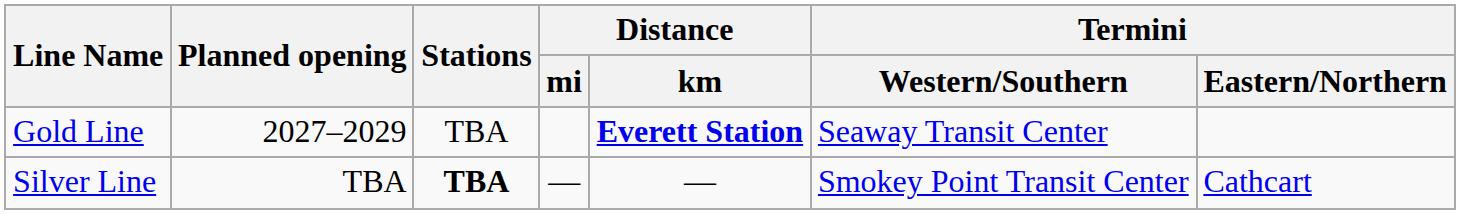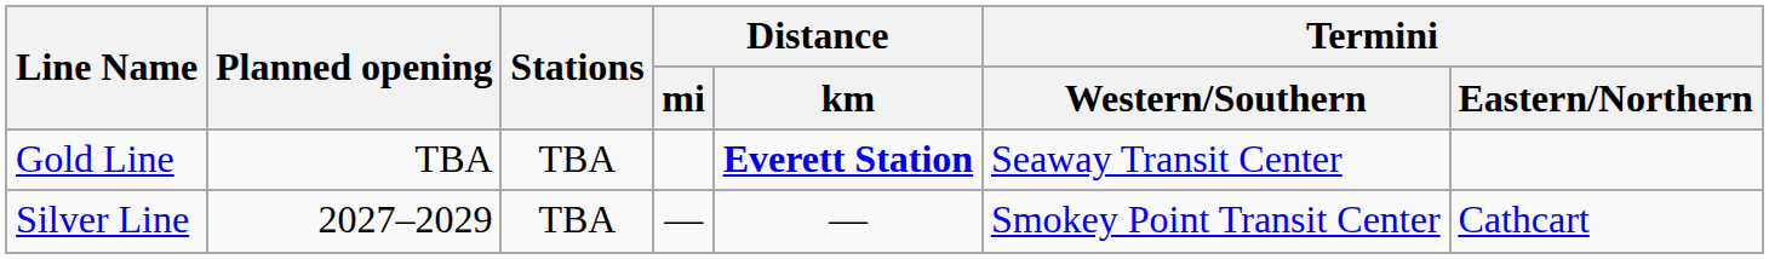 <table class="wikitable sortable" style="margin: 0 auto; text-align:left;">
 <tr>
 <th rowspan=2>Line Name</th>
 <th rowspan=2>Planned opening</th>
 <th rowspan=2 data-sort-type="number">Stations</th>
 <th colspan=2 class=unsortable>Distance</th>
 <th colspan=2 class=unsortable>Termini</th>
 </tr>
 <tr>
 <th>mi</th>
 <th>km</th>
 <th class=unsortable>Western/Southern</th>
 <th class=unsortable>Eastern/Northern</th>
 </tr>
 <tr>
 <td scope="row" style="text-align:left;"> <a href='#'>Gold Line</a></td>
-<td align=right>2027–2029</td>
+<td align=right>TBA</td>
 <td align=center>TBA</td>
 <td></td>
 <td><strong><a href='#'>Everett Station</a></strong></td>
 <td><a href='#'>Seaway Transit Center</a></td>
 </tr>
 <tr>
 <td scope="row" style="text-align:left;"> <a href='#'>Silver Line</a></td>
-<td align=right>TBA</td>
-<td align=center><strong>TBA</strong></td>
+<td align=right>2027–2029</td>
+<td align=center>TBA</td>
 <td align=center>—</td>
 <td align=center>—</td>
 <td><a href='#'>Smokey Point Transit Center</a></td>
 <td><a href='#'>Cathcart</a></td>
 </tr>
 </table>
